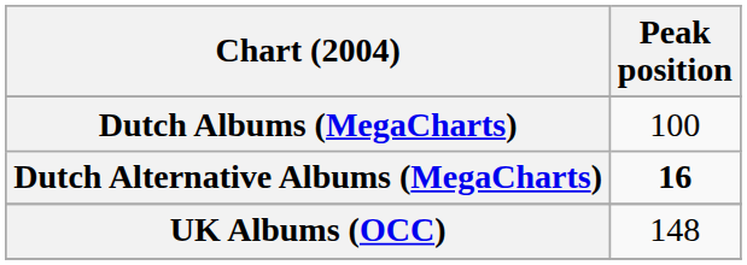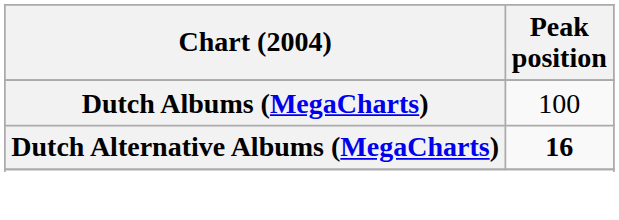 <table class="wikitable plainrowheaders sortable">
 <tr>
 <th scope="col">Chart (2004)</th>
 <th scope="col">Peak<br>position</th>
 </tr>
 <tr>
 </tr>
 <tr>
 </tr>
 <tr>
 <th scope="row">Dutch Albums (<a href='#'>MegaCharts</a>)</th>
 <td align=center>100</td>
 </tr>
 <tr>
 <th scope="row">Dutch Alternative Albums (<a href='#'>MegaCharts</a>)</th>
 <td align=center><strong>16</strong></td>
 </tr>
 <tr>
 </tr>
 <tr>
 </tr>
 <tr>
 </tr>
 <tr>
-<th scope="row">UK Albums (<a href='#'>OCC</a>)</th>
-<td align=center>148</td>
-</tr>
-<tr>
 </tr>
 </table>
